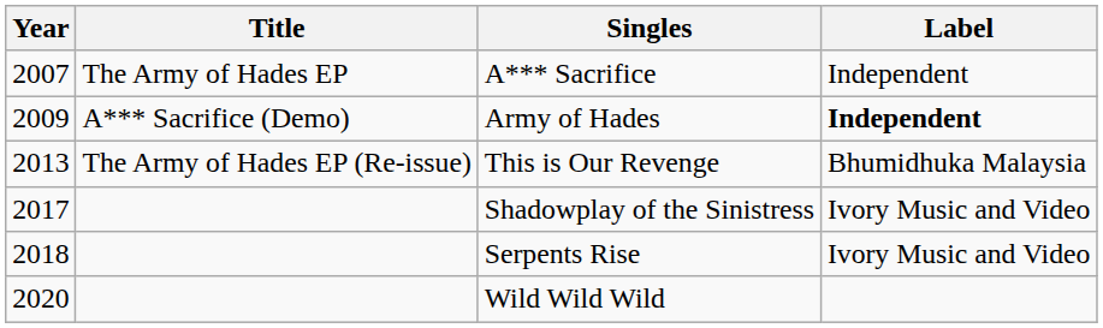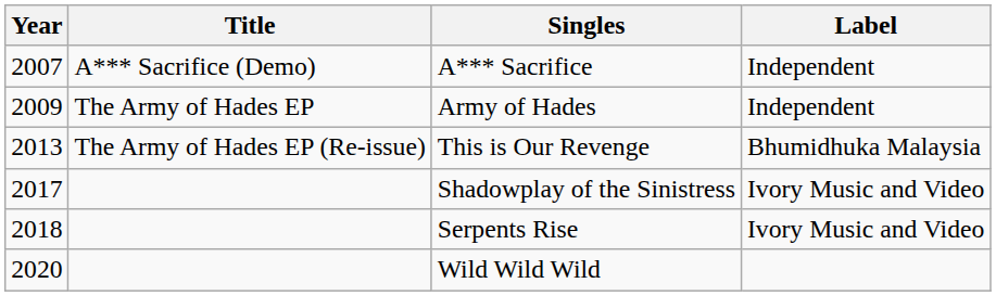 <table class="wikitable">
 <tr>
 <th>Year</th>
 <th>Title</th>
 <th>Singles</th>
 <th>Label</th>
 </tr>
 <tr>
 <td>2007</td>
-<td>The Army of Hades EP</td>
+<td>A*** Sacrifice (Demo)</td>
 <td>A*** Sacrifice</td>
 <td>Independent</td>
 </tr>
 <tr>
 <td>2009</td>
-<td>A*** Sacrifice (Demo)</td>
+<td>The Army of Hades EP</td>
 <td>Army of Hades</td>
-<td><strong>Independent</strong></td>
+<td>Independent</td>
 </tr>
 <tr>
 <td>2013</td>
 <td>The Army of Hades EP (Re-issue)</td>
 <td>This is Our Revenge</td>
 <td>Bhumidhuka Malaysia</td>
 </tr>
 <tr>
 <td>2017</td>
 <td></td>
 <td>Shadowplay of the Sinistress</td>
 <td>Ivory Music and Video</td>
 </tr>
 <tr>
 <td>2018</td>
 <td></td>
 <td>Serpents Rise</td>
 <td>Ivory Music and Video</td>
 </tr>
 <tr>
 <td>2020</td>
 <td></td>
 <td>Wild Wild Wild</td>
 <td></td>
 </tr>
 </table>
